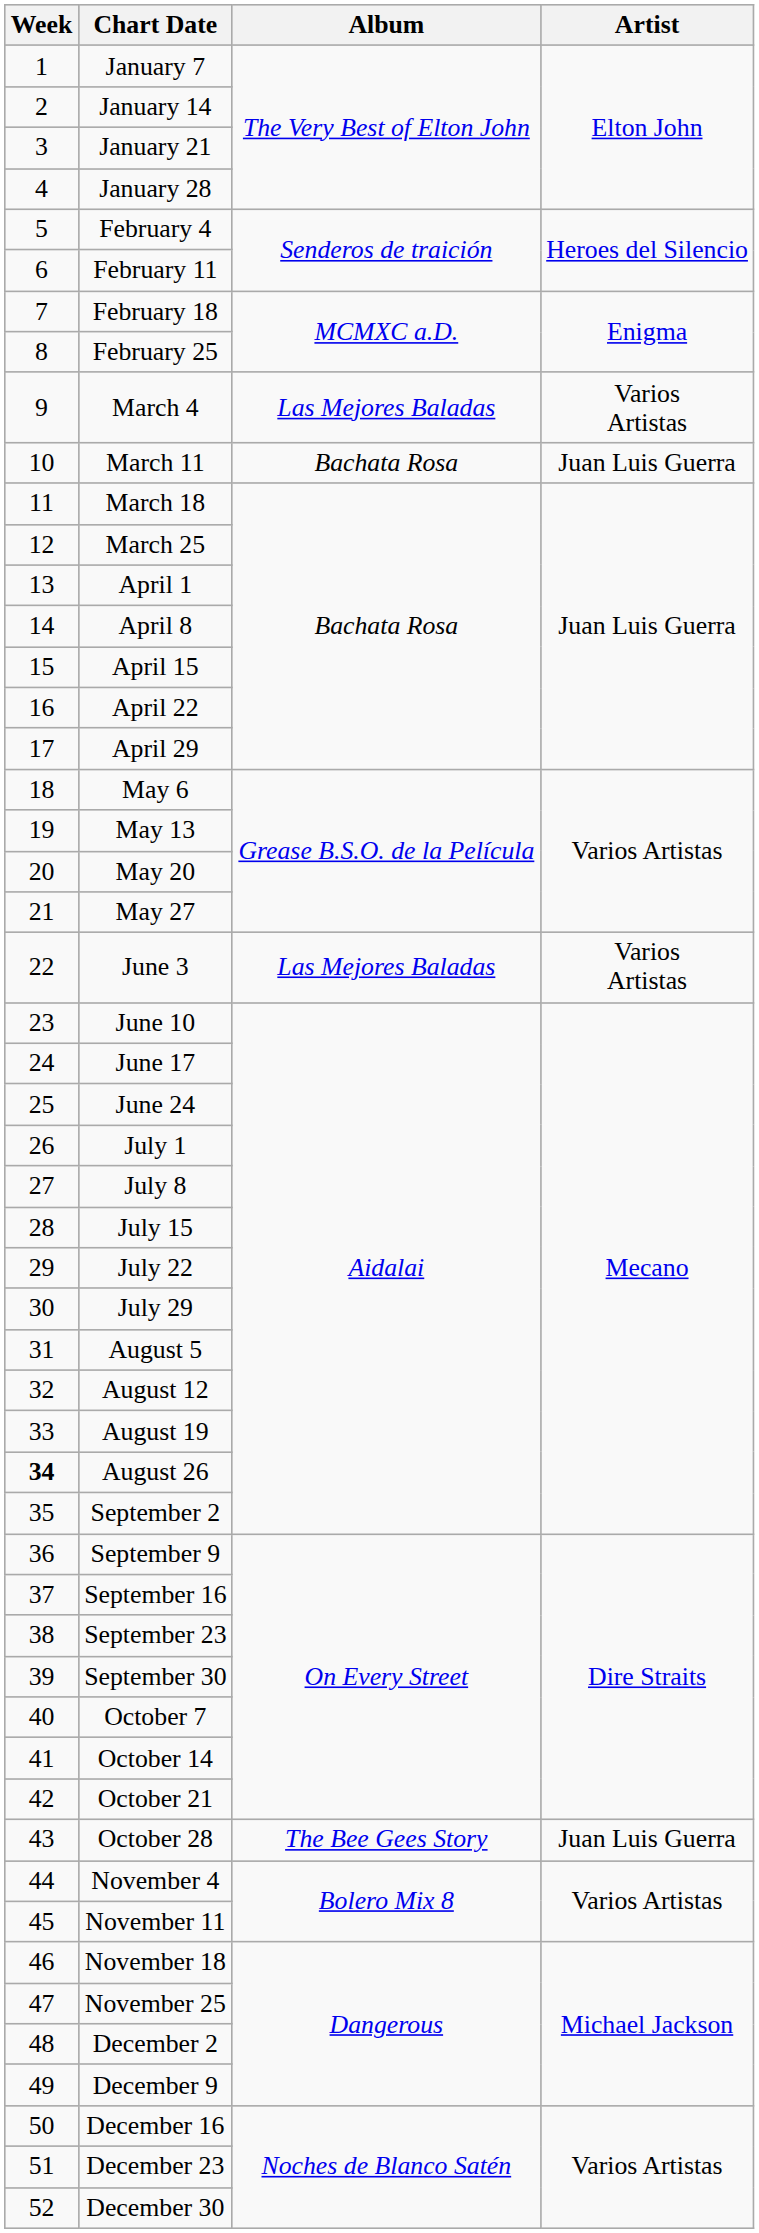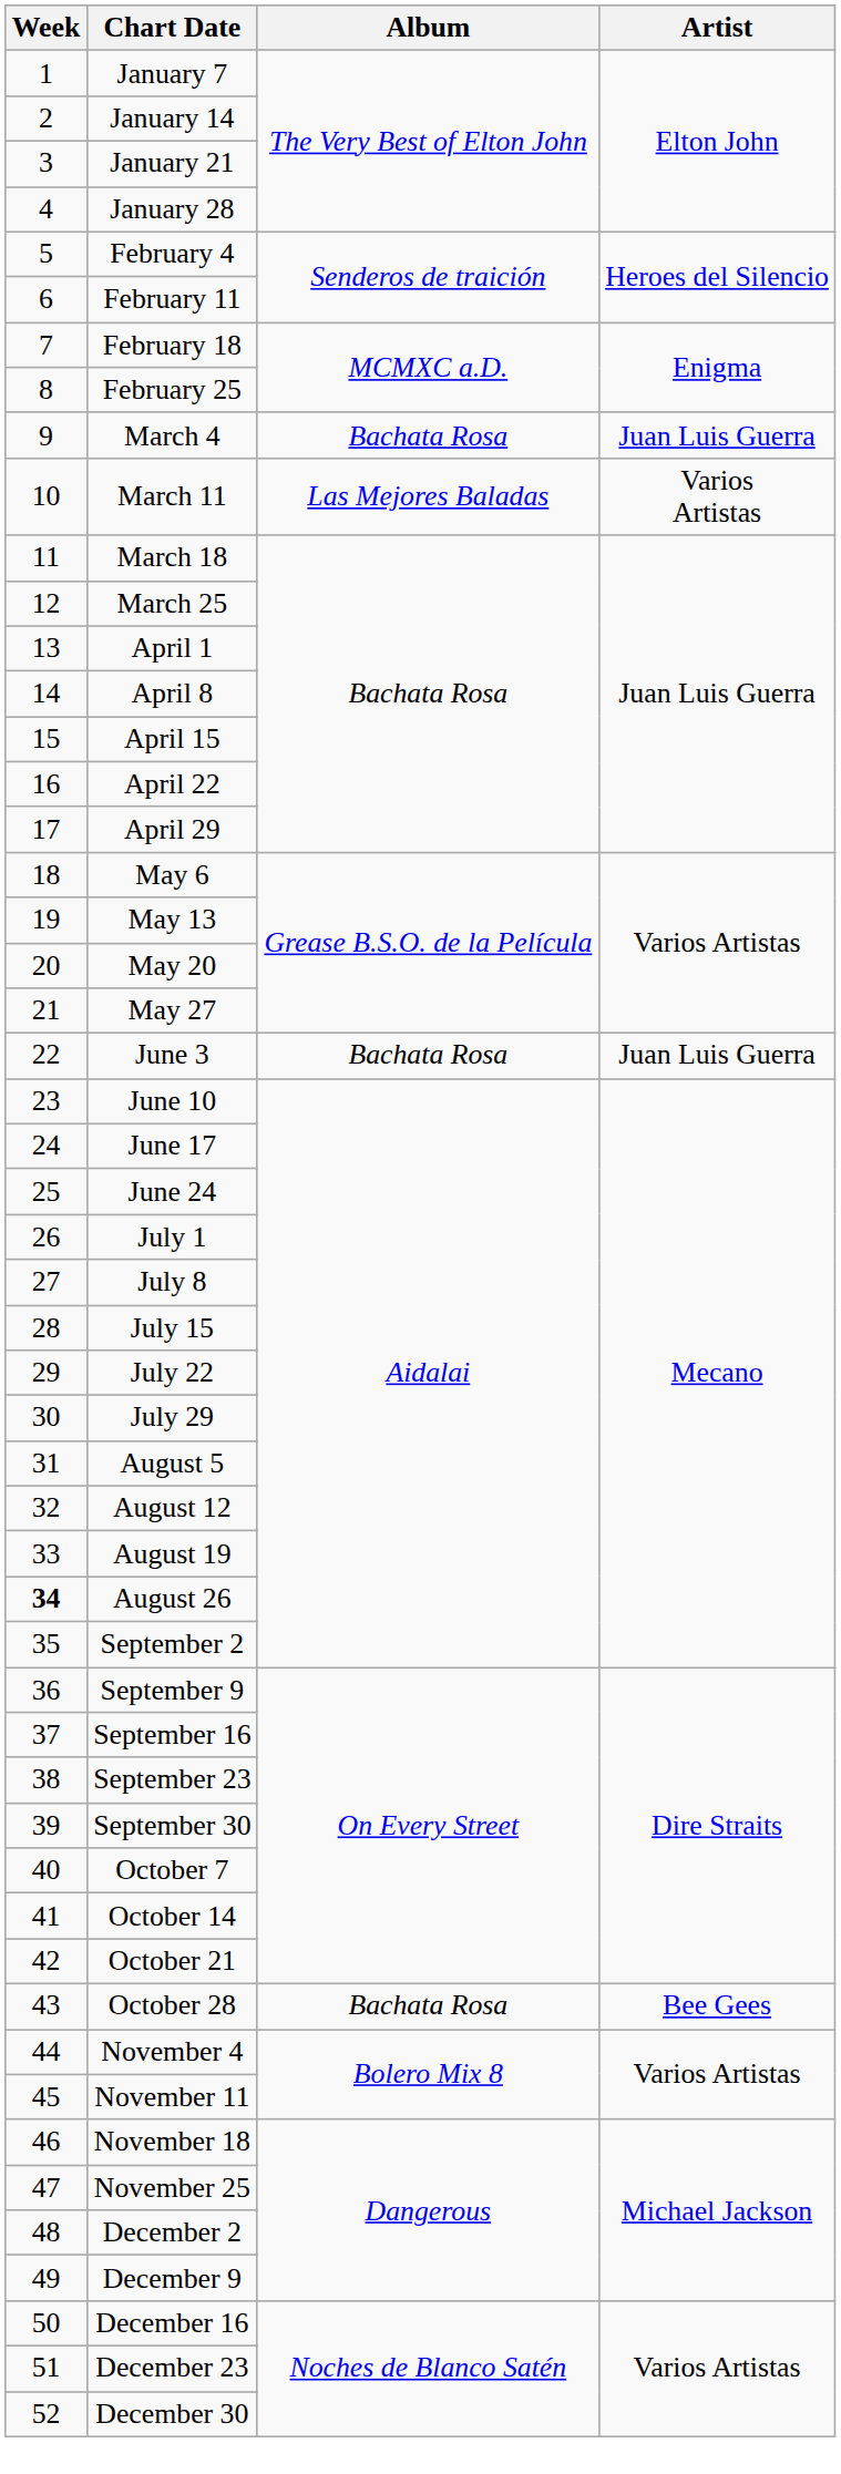 <table class="wikitable" style="text-align: center">
 <tr>
 <th width="">Week</th>
 <th width="">Chart Date</th>
 <th width="">Album</th>
 <th width="">Artist</th>
 </tr>
 <tr>
 <td>1</td>
 <td>January 7</td>
 <td rowspan="4"><em><a href='#'>The Very Best of Elton John</a></em></td>
 <td rowspan="4"><a href='#'>Elton John</a></td>
 </tr>
 <tr>
 <td>2</td>
 <td>January 14</td>
 </tr>
 <tr>
 <td>3</td>
 <td>January 21</td>
 </tr>
 <tr>
 <td>4</td>
 <td>January 28</td>
 </tr>
 <tr>
 <td>5</td>
 <td>February 4</td>
 <td rowspan="2"><em><a href='#'>Senderos de traición</a></em></td>
 <td rowspan="2"><a href='#'>Heroes del Silencio</a></td>
 </tr>
 <tr>
 <td>6</td>
 <td>February 11</td>
 </tr>
 <tr>
 <td>7</td>
 <td>February 18</td>
 <td rowspan="2"><em><a href='#'>MCMXC a.D.</a></em></td>
 <td rowspan="2"><a href='#'> Enigma</a></td>
 </tr>
 <tr>
 <td>8</td>
 <td>February 25</td>
 </tr>
 <tr>
 <td>9</td>
 <td>March 4</td>
-<td><em><a href='#'>Las Mejores Baladas</a></em></td>
-<td>Varios<br>Artistas</td>
+<td><em><a href='#'>Bachata Rosa</a></em></td>
+<td><a href='#'>Juan Luis Guerra</a></td>
 </tr>
 <tr>
 <td>10</td>
 <td>March 11</td>
-<td><em>Bachata Rosa</em></td>
-<td>Juan Luis Guerra</td>
+<td><em><a href='#'>Las Mejores Baladas</a></em></td>
+<td>Varios<br>Artistas</td>
 </tr>
 <tr>
 <td>11</td>
 <td>March 18</td>
 <td rowspan="7"><em>Bachata Rosa</em></td>
 <td rowspan="7">Juan Luis Guerra</td>
 </tr>
 <tr>
 <td>12</td>
 <td>March 25</td>
 </tr>
 <tr>
 <td>13</td>
 <td>April 1</td>
 </tr>
 <tr>
 <td>14</td>
 <td>April 8</td>
 </tr>
 <tr>
 <td>15</td>
 <td>April 15</td>
 </tr>
 <tr>
 <td>16</td>
 <td>April 22</td>
 </tr>
 <tr>
 <td>17</td>
 <td>April 29</td>
 </tr>
 <tr>
 <td>18</td>
 <td>May 6</td>
 <td rowspan="4"><em><a href='#'>Grease B.S.O. de la Película</a></em></td>
 <td rowspan="4">Varios Artistas</td>
 </tr>
 <tr>
 <td>19</td>
 <td>May 13</td>
 </tr>
 <tr>
 <td>20</td>
 <td>May 20</td>
 </tr>
 <tr>
 <td>21</td>
 <td>May 27</td>
 </tr>
 <tr>
 <td>22</td>
 <td>June 3</td>
-<td><em><a href='#'>Las Mejores Baladas</a></em></td>
-<td>Varios<br>Artistas</td>
+<td><em>Bachata Rosa</em></td>
+<td>Juan Luis Guerra</td>
 </tr>
 <tr>
 <td>23</td>
 <td>June 10</td>
 <td rowspan="13"><em><a href='#'>Aidalai</a></em></td>
 <td rowspan="13"><a href='#'>Mecano</a></td>
 </tr>
 <tr>
 <td>24</td>
 <td>June 17</td>
 </tr>
 <tr>
 <td>25</td>
 <td>June 24</td>
 </tr>
 <tr>
 <td>26</td>
 <td>July 1</td>
 </tr>
 <tr>
 <td>27</td>
 <td>July 8</td>
 </tr>
 <tr>
 <td>28</td>
 <td>July 15</td>
 </tr>
 <tr>
 <td>29</td>
 <td>July 22</td>
 </tr>
 <tr>
 <td>30</td>
 <td>July 29</td>
 </tr>
 <tr>
 <td>31</td>
 <td>August 5</td>
 </tr>
 <tr>
 <td>32</td>
 <td>August 12</td>
 </tr>
 <tr>
 <td>33</td>
 <td>August 19</td>
 </tr>
 <tr>
 <td><strong>34</strong></td>
 <td>August 26</td>
 </tr>
 <tr>
 <td>35</td>
 <td>September 2</td>
 </tr>
 <tr>
 <td>36</td>
 <td>September 9</td>
 <td rowspan="7"><em><a href='#'>On Every Street</a></em></td>
 <td rowspan="7"><a href='#'>Dire Straits</a></td>
 </tr>
 <tr>
 <td>37</td>
 <td>September 16</td>
 </tr>
 <tr>
 <td>38</td>
 <td>September 23</td>
 </tr>
 <tr>
 <td>39</td>
 <td>September 30</td>
 </tr>
 <tr>
 <td>40</td>
 <td>October 7</td>
 </tr>
 <tr>
 <td>41</td>
 <td>October 14</td>
 </tr>
 <tr>
 <td>42</td>
 <td>October 21</td>
 </tr>
 <tr>
 <td>43</td>
 <td>October 28</td>
-<td><em><a href='#'>The Bee Gees Story</a></em></td>
-<td>Juan Luis Guerra</td>
+<td><em>Bachata Rosa</em></td>
+<td><a href='#'>Bee Gees</a></td>
 </tr>
 <tr>
 <td>44</td>
 <td>November  4</td>
 <td rowspan="2"><em><a href='#'>Bolero Mix 8</a></em></td>
 <td rowspan="2">Varios Artistas</td>
 </tr>
 <tr>
 <td>45</td>
 <td>November 11</td>
 </tr>
 <tr>
 <td>46</td>
 <td>November 18</td>
 <td rowspan="4"><em><a href='#'>Dangerous</a></em></td>
 <td rowspan="4"><a href='#'>Michael Jackson</a></td>
 </tr>
 <tr>
 <td>47</td>
 <td>November 25</td>
 </tr>
 <tr>
 <td>48</td>
 <td>December 2</td>
 </tr>
 <tr>
 <td>49</td>
 <td>December 9</td>
 </tr>
 <tr>
 <td>50</td>
 <td>December 16</td>
 <td rowspan="3"><em><a href='#'>Noches de Blanco Satén</a></em></td>
 <td rowspan="3">Varios Artistas</td>
 </tr>
 <tr>
 <td>51</td>
 <td>December 23</td>
 </tr>
 <tr>
 <td>52</td>
 <td>December 30</td>
 </tr>
 </table>
